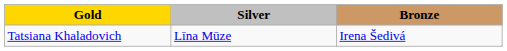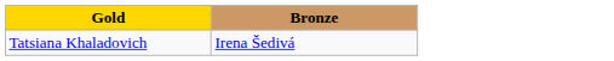 <table class="wikitable" style="text-align:left">
 <tr align="center">
 <td width=200 bgcolor=gold><strong>Gold</strong></td>
-<td width=200 bgcolor=silver><strong>Silver</strong></td>
 <td width=200 bgcolor=CC9966><strong>Bronze</strong></td>
 </tr>
 <tr>
 <td><a href='#'>Tatsiana Khaladovich</a><br><em></em></td>
-<td><a href='#'>Līna Mūze</a><br><em></em></td>
 <td><a href='#'>Irena Šedivá</a><br><em></em></td>
 </tr>
 </table>
